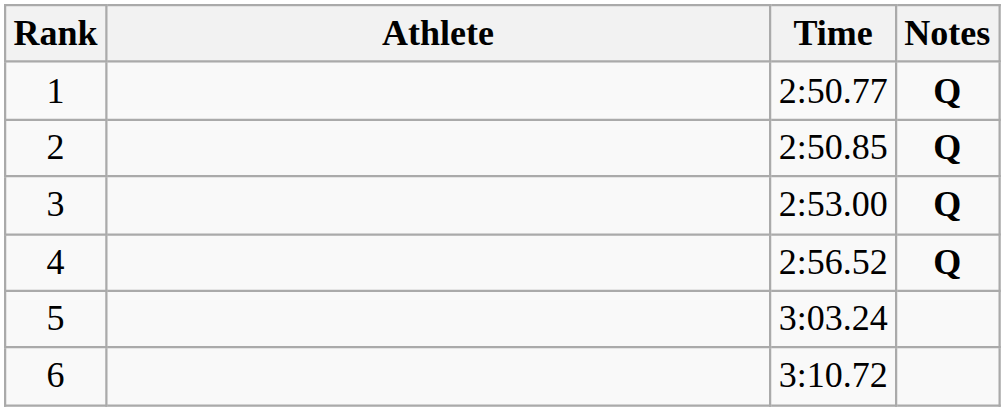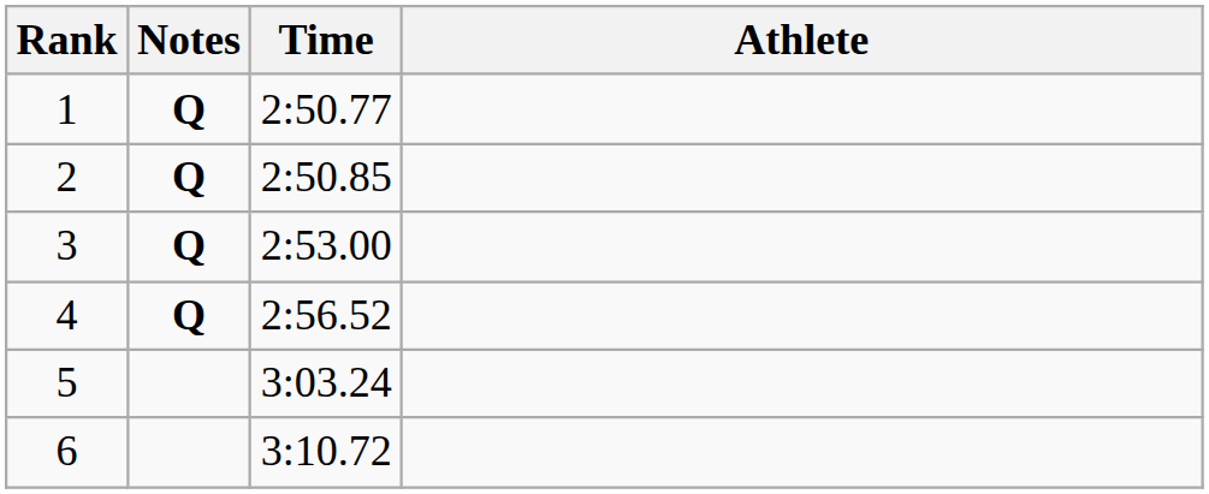 <table class=wikitable>
 <tr>
 <th>Rank</th>
+<th>Notes</th>
+<th>Time</th>
 <th style=width:18em>Athlete</th>
-<th>Time</th>
-<th>Notes</th>
 </tr>
 <tr align=center>
 <td>1</td>
+<td><strong>Q</strong></td>
+<td>2:50.77</td>
 <td align=left></td>
-<td>2:50.77</td>
-<td><strong>Q</strong></td>
 </tr>
 <tr align=center>
 <td>2</td>
+<td><strong>Q</strong></td>
+<td>2:50.85</td>
 <td align=left></td>
-<td>2:50.85</td>
-<td><strong>Q</strong></td>
 </tr>
 <tr align=center>
 <td>3</td>
+<td><strong>Q</strong></td>
+<td>2:53.00</td>
 <td align=left></td>
-<td>2:53.00</td>
-<td><strong>Q</strong></td>
 </tr>
 <tr align=center>
 <td>4</td>
+<td><strong>Q</strong></td>
+<td>2:56.52</td>
 <td align=left></td>
-<td>2:56.52</td>
-<td><strong>Q</strong></td>
 </tr>
 <tr align=center>
 <td>5</td>
+<td></td>
+<td>3:03.24</td>
 <td align=left></td>
-<td>3:03.24</td>
-<td></td>
 </tr>
 <tr align=center>
 <td>6</td>
+<td></td>
+<td>3:10.72</td>
 <td align=left></td>
-<td>3:10.72</td>
-<td></td>
 </tr>
 </table>
